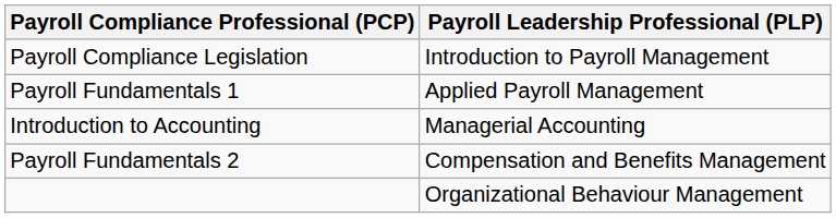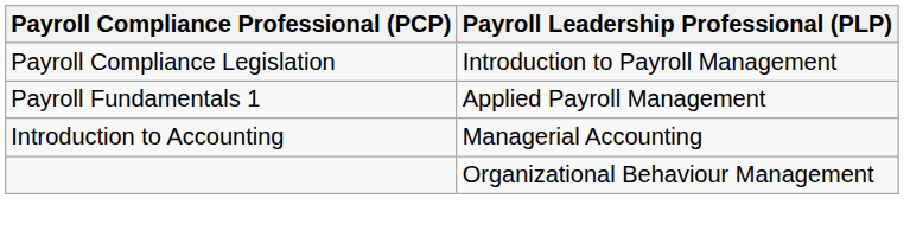 <table class="wikitable">
 <tr>
 <th>Payroll Compliance Professional (PCP)</th>
 <th>Payroll Leadership Professional (PLP)</th>
 </tr>
 <tr>
 <td>Payroll Compliance Legislation</td>
 <td>Introduction to Payroll Management</td>
 </tr>
 <tr>
 <td>Payroll Fundamentals 1</td>
 <td>Applied Payroll Management</td>
 </tr>
 <tr>
 <td>Introduction to Accounting</td>
 <td>Managerial Accounting</td>
 </tr>
 <tr>
-<td>Payroll Fundamentals 2</td>
-<td>Compensation and Benefits Management</td>
-</tr>
-<tr>
 <td></td>
 <td>Organizational Behaviour Management</td>
 </tr>
 </table>
